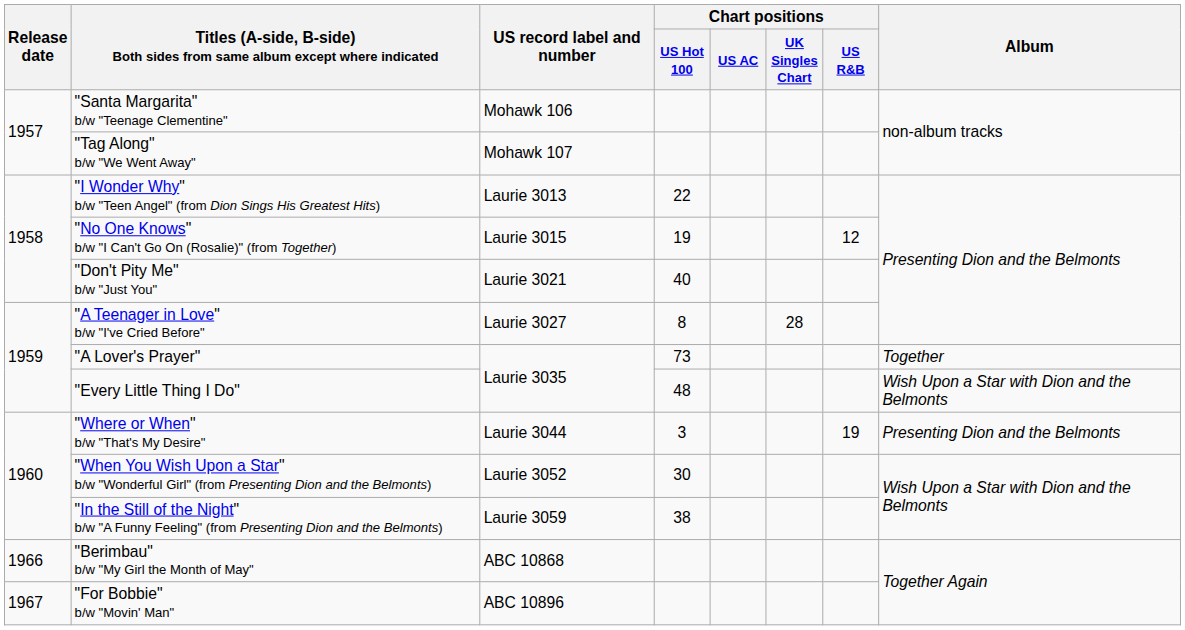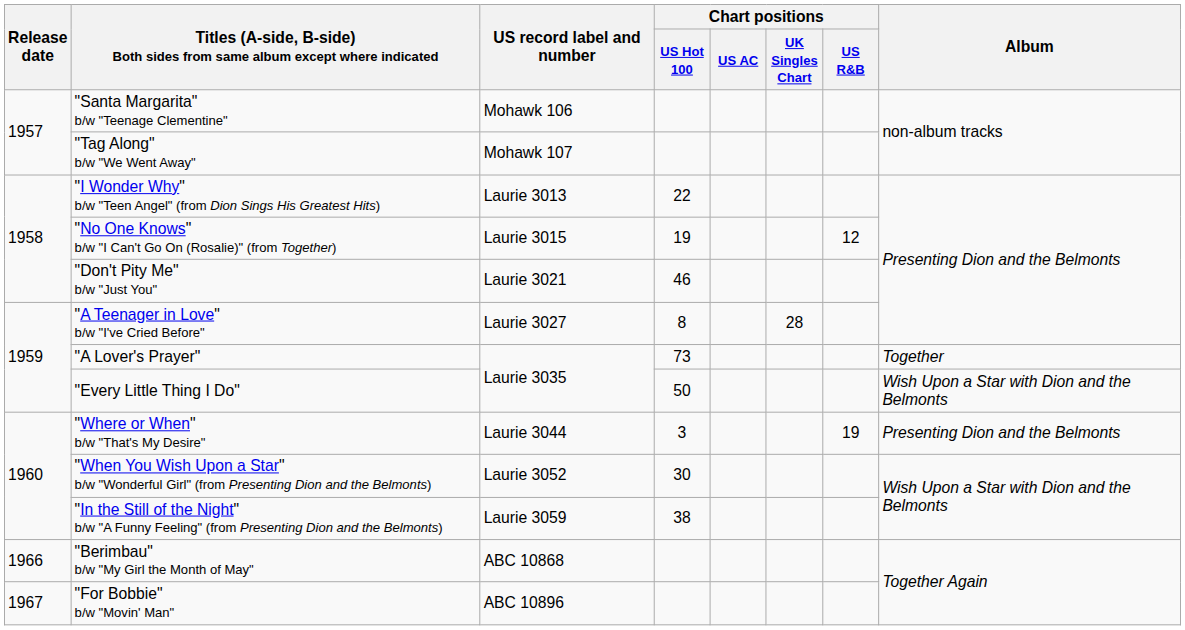 <table class="wikitable">
 <tr>
 <th style="width:28px;" rowspan="2">Release date</th>
 <th style="width:410px;" rowspan="2">Titles (A-side, B-side)<br><small>Both sides from same album except where indicated</small></th>
 <th style="width:170px;" rowspan="2">US record label and number</th>
 <th colspan="4">Chart positions</th>
 <th style="width:300px;" rowspan="2">Album</th>
 </tr>
 <tr>
 <th style="width:50px;"><small><a href='#'>US Hot 100</a></small></th>
 <th style="width:50px;"><small><a href='#'>US AC</a></small></th>
 <th style="width:50px;"><small><a href='#'>UK Singles Chart</a></small></th>
 <th style="width:50px;"><small><a href='#'>US</a> <a href='#'>R&B</a></small></th>
 </tr>
 <tr>
 <td rowspan="2">1957</td>
 <td>"Santa Margarita"<br><small>b/w "Teenage Clementine"</small></td>
 <td>Mohawk 106</td>
 <td style="text-align:center;"></td>
 <td style="text-align:center;"></td>
 <td style="text-align:center;"></td>
 <td style="text-align:center;"></td>
 <td rowspan="2">non-album tracks</td>
 </tr>
 <tr rowspan="2"|1957>
 <td>"Tag Along"<br><small>b/w "We Went Away"</small></td>
 <td>Mohawk 107</td>
 <td style="text-align:center;"></td>
 <td style="text-align:center;"></td>
 <td style="text-align:center;"></td>
 <td style="text-align:center;"></td>
 </tr>
 <tr>
 <td rowspan="3">1958</td>
 <td>"<a href='#'>I Wonder Why</a>"<br><small>b/w "Teen Angel" (from <em>Dion Sings His Greatest Hits</em>)</small></td>
 <td>Laurie 3013</td>
 <td style="text-align:center;">22</td>
 <td style="text-align:center;"></td>
 <td style="text-align:center;"></td>
 <td style="text-align:center;"></td>
 <td rowspan="4"><em>Presenting Dion and the Belmonts</em></td>
 </tr>
 <tr>
 <td>"<a href='#'>No One Knows</a>"<br><small>b/w "I Can't Go On (Rosalie)" (from <em>Together</em>)</small></td>
 <td>Laurie 3015</td>
 <td style="text-align:center;">19</td>
 <td style="text-align:center;"></td>
 <td style="text-align:center;"></td>
 <td style="text-align:center;">12</td>
 </tr>
 <tr>
 <td>"Don't Pity Me"<br><small>b/w "Just You"</small></td>
 <td>Laurie 3021</td>
-<td style="text-align:center;">40</td>
+<td style="text-align:center;">46</td>
 <td style="text-align:center;"></td>
 <td style="text-align:center;"></td>
 <td style="text-align:center;"></td>
 </tr>
 <tr>
 <td rowspan="3">1959</td>
 <td>"<a href='#'>A Teenager in Love</a>"<br><small>b/w "I've Cried Before"</small></td>
 <td>Laurie 3027</td>
 <td style="text-align:center;">8</td>
 <td style="text-align:center;"></td>
 <td style="text-align:center;">28</td>
 <td style="text-align:center;"></td>
 </tr>
 <tr>
 <td>"A Lover's Prayer"</td>
 <td rowspan="2">Laurie 3035</td>
 <td style="text-align:center;">73</td>
 <td style="text-align:center;"></td>
 <td style="text-align:center;"></td>
 <td style="text-align:center;"></td>
 <td><em>Together</em></td>
 </tr>
 <tr>
 <td>"Every Little Thing I Do"</td>
-<td style="text-align:center;">48</td>
+<td style="text-align:center;">50</td>
 <td style="text-align:center;"></td>
 <td style="text-align:center;"></td>
 <td style="text-align:center;"></td>
 <td><em>Wish Upon a Star with Dion and the Belmonts</em></td>
 </tr>
 <tr>
 <td rowspan="3">1960</td>
 <td>"<a href='#'>Where or When</a>"<br><small>b/w "That's My Desire"</small></td>
 <td>Laurie 3044</td>
 <td style="text-align:center;">3</td>
 <td style="text-align:center;"></td>
 <td style="text-align:center;"></td>
 <td style="text-align:center;">19</td>
 <td><em>Presenting Dion and the Belmonts</em></td>
 </tr>
 <tr>
 <td>"<a href='#'>When You Wish Upon a Star</a>"<br><small>b/w "Wonderful Girl" (from <em>Presenting Dion and the Belmonts</em>)</small></td>
 <td>Laurie 3052</td>
 <td style="text-align:center;">30</td>
 <td style="text-align:center;"></td>
 <td style="text-align:center;"></td>
 <td style="text-align:center;"></td>
 <td rowspan="2"><em>Wish Upon a Star with Dion and the Belmonts</em></td>
 </tr>
 <tr>
 <td>"<a href='#'>In the Still of the Night</a>"<br><small>b/w "A Funny Feeling" (from <em>Presenting Dion and the Belmonts</em>)</small></td>
 <td>Laurie 3059</td>
 <td style="text-align:center;">38</td>
 <td style="text-align:center;"></td>
 <td style="text-align:center;"></td>
 <td style="text-align:center;"></td>
 </tr>
 <tr>
 <td>1966</td>
 <td>"Berimbau"<br><small>b/w "My Girl the Month of May"</small></td>
 <td>ABC 10868</td>
 <td style="text-align:center;"></td>
 <td style="text-align:center;"></td>
 <td style="text-align:center;"></td>
 <td style="text-align:center;"></td>
 <td rowspan="2"><em>Together Again</em></td>
 </tr>
 <tr>
 <td>1967</td>
 <td>"For Bobbie"<br><small>b/w "Movin' Man" </small></td>
 <td>ABC 10896</td>
 <td style="text-align:center;"></td>
 <td style="text-align:center;"></td>
 <td style="text-align:center;"></td>
 <td style="text-align:center;"></td>
 </tr>
 </table>
